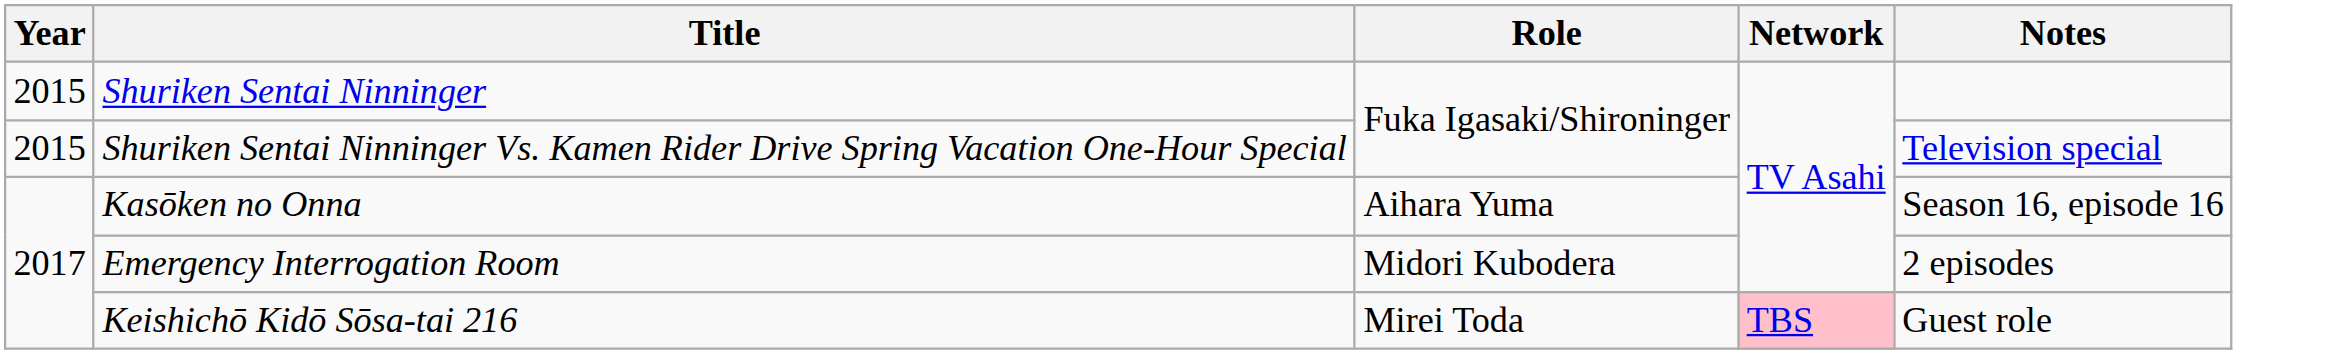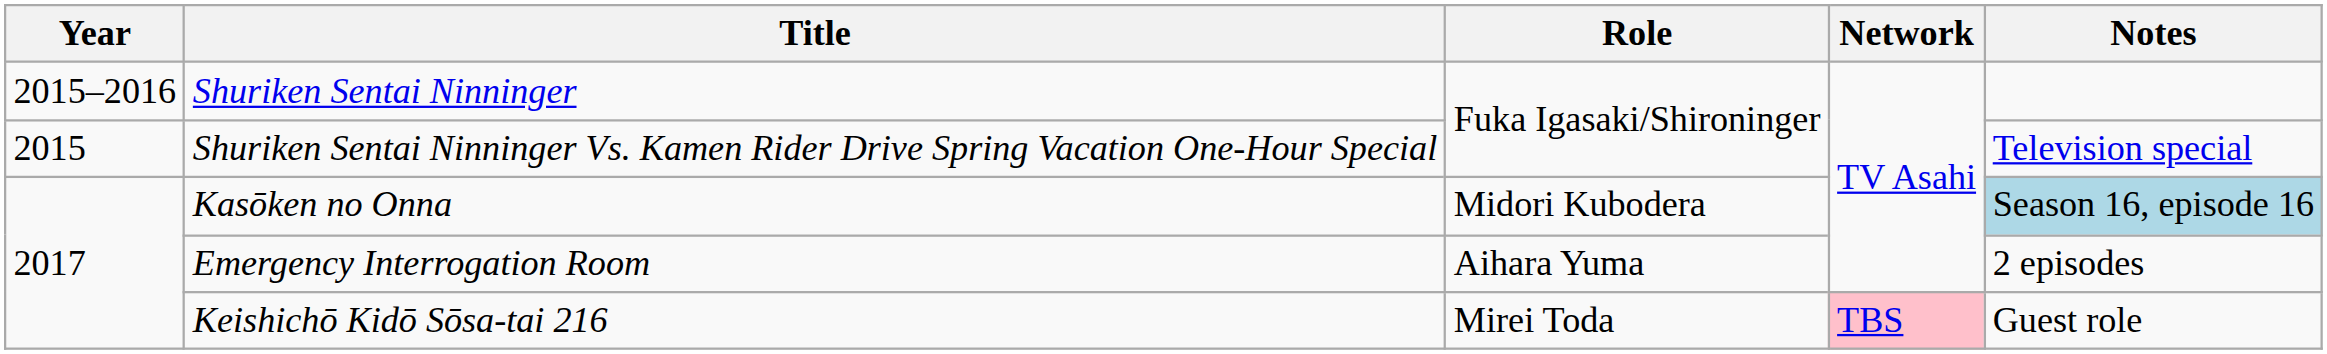 <table class="wikitable">
 <tr>
 <th>Year</th>
 <th>Title</th>
 <th>Role</th>
 <th>Network</th>
 <th>Notes</th>
 </tr>
 <tr>
-<td>2015</td>
+<td>2015–2016</td>
 <td><em><a href='#'>Shuriken Sentai Ninninger</a></em></td>
 <td rowspan="2">Fuka Igasaki/Shironinger</td>
 <td rowspan="4"><a href='#'>TV Asahi</a></td>
 <td></td>
 </tr>
 <tr>
 <td>2015</td>
 <td><em>Shuriken Sentai Ninninger Vs. Kamen Rider Drive Spring Vacation One-Hour Special</em></td>
 <td><a href='#'>Television special</a></td>
 </tr>
 <tr>
 <td rowspan="3">2017</td>
 <td><em>Kasōken no Onna</em></td>
-<td>Aihara Yuma</td>
-<td>Season 16, episode 16</td>
+<td>Midori Kubodera</td>
+<td style="background: lightblue;">Season 16, episode 16</td>
 </tr>
 <tr>
 <td><em>Emergency Interrogation Room</em></td>
-<td>Midori Kubodera</td>
+<td>Aihara Yuma</td>
 <td>2 episodes</td>
 </tr>
 <tr>
 <td><em>Keishichō Kidō Sōsa-tai 216</em></td>
 <td>Mirei Toda</td>
 <td style="background: pink;"><a href='#'>TBS</a></td>
 <td>Guest role</td>
 </tr>
 </table>
